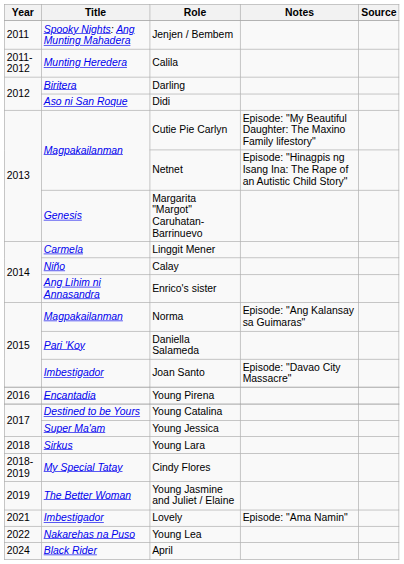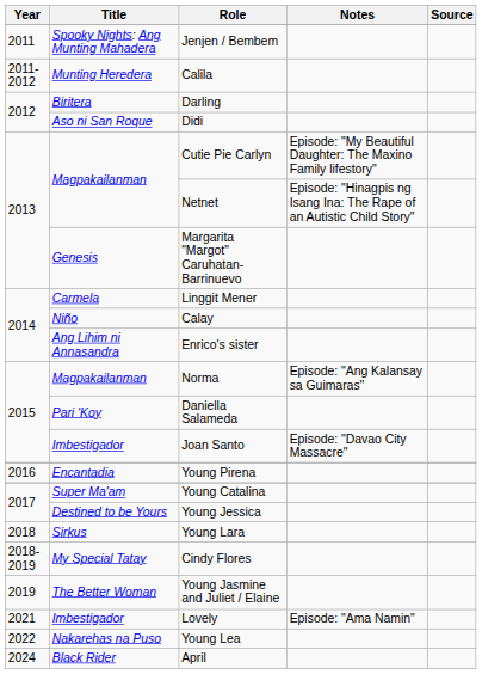 <table class="wikitable sortable" >
 <tr>
 <th>Year</th>
 <th>Title</th>
 <th>Role</th>
 <th class="unsortable">Notes </th>
 <th class="unsortable">Source </th>
 </tr>
 <tr>
 </tr>
 <tr>
 <td>2011</td>
 <td><em><a href='#'>Spooky Nights</a>: <a href='#'>Ang Munting Mahadera</a></em></td>
 <td>Jenjen / Bembem</td>
 <td></td>
 <td></td>
 </tr>
 <tr>
 <td>2011-2012</td>
 <td><em><a href='#'>Munting Heredera</a></em></td>
 <td>Calila</td>
 <td></td>
 <td></td>
 </tr>
 <tr>
 <td rowspan="2">2012</td>
 <td><em><a href='#'>Biritera</a></em></td>
 <td>Darling</td>
 <td></td>
 <td></td>
 </tr>
 <tr>
 <td><em><a href='#'>Aso ni San Roque</a></em></td>
 <td>Didi</td>
 <td></td>
 <td></td>
 </tr>
 <tr>
 <td rowspan="3">2013</td>
 <td rowspan="2"><em><a href='#'>Magpakailanman</a></em></td>
 <td>Cutie Pie Carlyn</td>
 <td>Episode: "My Beautiful Daughter: The Maxino Family lifestory"</td>
 <td></td>
 </tr>
 <tr>
 <td>Netnet</td>
 <td>Episode: "Hinagpis ng Isang Ina: The Rape of an Autistic Child Story"</td>
 <td></td>
 </tr>
 <tr>
 <td><em><a href='#'>Genesis</a></em></td>
 <td>Margarita "Margot" Caruhatan-Barrinuevo</td>
 <td></td>
 <td></td>
 </tr>
 <tr>
 <td rowspan="3">2014</td>
 <td><em><a href='#'>Carmela</a></em></td>
 <td>Linggit Mener</td>
 <td></td>
 <td></td>
 </tr>
 <tr>
 <td><em><a href='#'>Niño</a></em></td>
 <td>Calay</td>
 <td></td>
 <td></td>
 </tr>
 <tr>
 <td><em><a href='#'>Ang Lihim ni Annasandra</a></em></td>
 <td>Enrico's sister</td>
 <td></td>
 <td></td>
 </tr>
 <tr>
 <td rowspan="3">2015</td>
 <td><em><a href='#'>Magpakailanman</a></em></td>
 <td>Norma</td>
 <td>Episode: "Ang Kalansay sa Guimaras"</td>
 <td></td>
 </tr>
 <tr>
 <td><em><a href='#'>Pari 'Koy</a></em></td>
 <td>Daniella Salameda</td>
 <td></td>
 <td></td>
 </tr>
 <tr>
 <td><em><a href='#'>Imbestigador</a></em></td>
 <td>Joan Santo</td>
 <td>Episode: "Davao City Massacre"</td>
 <td></td>
 </tr>
 <tr>
 </tr>
 <tr>
 <td>2016</td>
 <td><em><a href='#'>Encantadia</a></em></td>
 <td>Young Pirena</td>
 <td></td>
 <td></td>
 </tr>
 <tr>
 </tr>
 <tr>
 <td rowspan="2">2017</td>
-<td><em><a href='#'>Destined to be Yours</a></em></td>
+<td><em><a href='#'>Super Ma'am</a></em></td>
 <td>Young Catalina</td>
 <td></td>
 <td></td>
 </tr>
 <tr>
-<td><em><a href='#'>Super Ma'am</a></em></td>
+<td><em><a href='#'>Destined to be Yours</a></em></td>
 <td>Young Jessica</td>
 <td></td>
 <td></td>
 </tr>
 <tr>
 <td>2018</td>
 <td><em><a href='#'>Sirkus</a></em></td>
 <td>Young Lara</td>
 <td></td>
 <td></td>
 </tr>
 <tr>
 <td>2018-2019</td>
 <td><em><a href='#'>My Special Tatay</a></em></td>
 <td>Cindy Flores</td>
 <td></td>
 <td></td>
 </tr>
 <tr>
 <td>2019</td>
 <td><em><a href='#'>The Better Woman</a></em></td>
 <td>Young Jasmine and Juliet / Elaine</td>
 <td></td>
 <td></td>
 </tr>
 <tr>
 <td>2021</td>
 <td><em><a href='#'>Imbestigador</a></em></td>
 <td>Lovely</td>
 <td>Episode: "Ama Namin"</td>
 <td></td>
 </tr>
 <tr>
 <td>2022</td>
 <td><em><a href='#'>Nakarehas na Puso</a></em></td>
 <td>Young Lea</td>
 <td></td>
 <td></td>
 </tr>
 <tr>
 <td>2024</td>
 <td><a href='#'><em>Black Rider</em></a></td>
 <td>April</td>
 <td></td>
 <td></td>
 </tr>
 </table>
